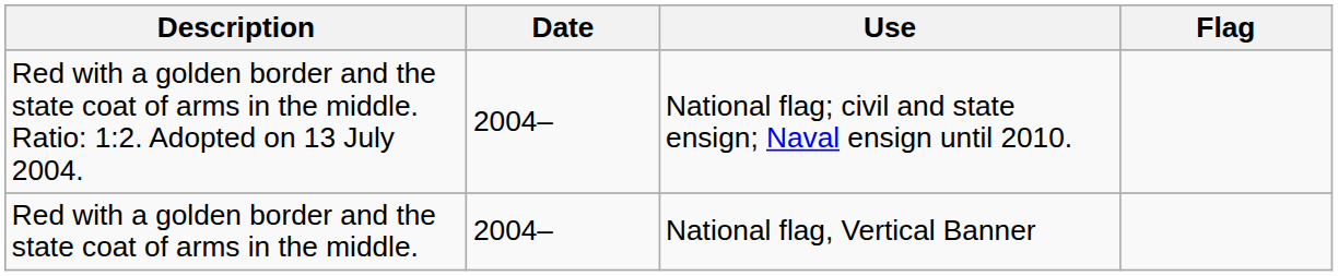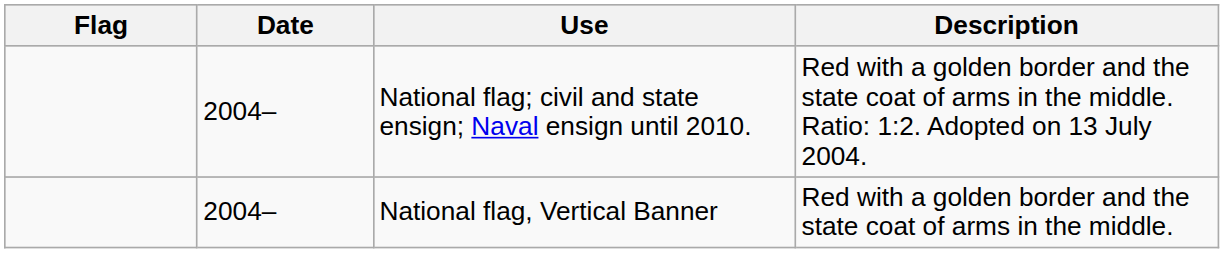 <table class="wikitable">
 <tr>
-<th style="width:250px;">Description</th>
+<th style="width:110px;">Flag</th>
 <th style="width:100px;">Date</th>
 <th style="width:250px;">Use</th>
-<th style="width:110px;">Flag</th>
+<th style="width:250px;">Description</th>
 </tr>
 <tr>
-<td>Red with a golden border and the state coat of arms in the middle. Ratio: 1:2. Adopted on 13 July 2004.</td>
+<td></td>
 <td>2004–</td>
 <td>National flag; civil and state ensign; <a href='#'>Naval</a> ensign until 2010.</td>
-<td></td>
+<td>Red with a golden border and the state coat of arms in the middle. Ratio: 1:2. Adopted on 13 July 2004.</td>
 </tr>
 <tr>
-<td>Red with a golden border and the state coat of arms in the middle.</td>
+<td></td>
 <td>2004–</td>
 <td>National flag, Vertical Banner</td>
-<td></td>
+<td>Red with a golden border and the state coat of arms in the middle.</td>
 </tr>
 </table>
